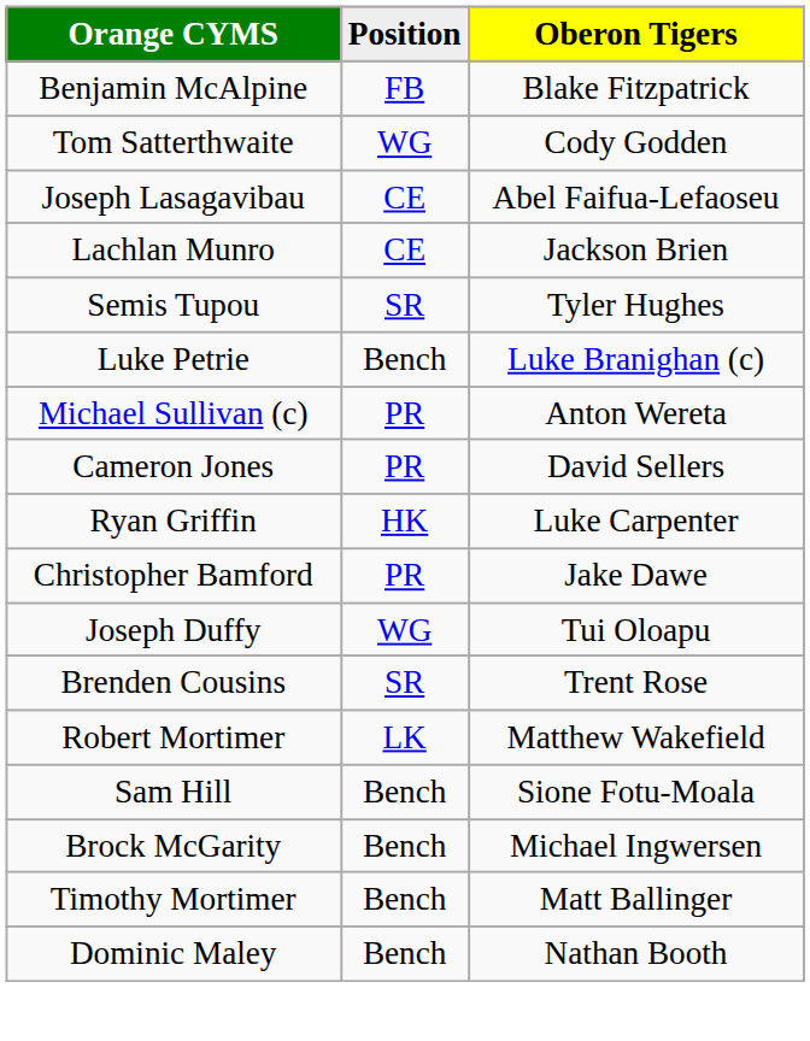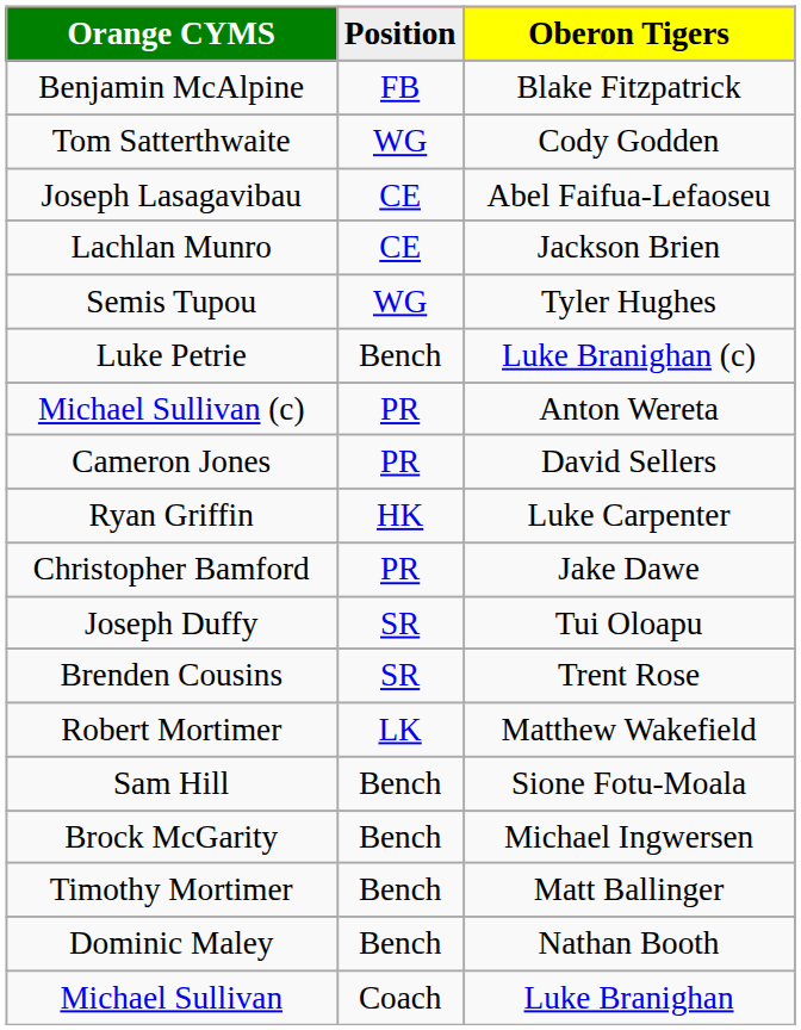 <table class="wikitable" style="float:right; font-size:90%; margin-left:1em;">
 <tr style="background:#f03;">
 <th align="centre" style="width:140px; border:3px gold; background: green; color: white">Orange CYMS</th>
 <th style="width:40px; text-align:center; background:#eee; color:black;">Position</th>
 <th align="centre" style="width:140px; border:3px yellow; background: yellow; color: black">Oberon Tigers</th>
 </tr>
 <tr align=center>
 <td>Benjamin McAlpine</td>
 <td><a href='#'>FB</a></td>
 <td>Blake Fitzpatrick</td>
 </tr>
 <tr align=center>
 <td>Tom Satterthwaite</td>
 <td><a href='#'>WG</a></td>
 <td>Cody Godden</td>
 </tr>
 <tr align=center>
 <td>Joseph Lasagavibau</td>
 <td><a href='#'>CE</a></td>
 <td>Abel Faifua-Lefaoseu</td>
 </tr>
 <tr align=center>
 <td>Lachlan Munro</td>
 <td><a href='#'>CE</a></td>
 <td>Jackson Brien</td>
 </tr>
 <tr align=center>
 <td>Semis Tupou</td>
-<td><a href='#'>SR</a></td>
+<td><a href='#'>WG</a></td>
 <td>Tyler Hughes</td>
 </tr>
 <tr align=center>
 <td>Luke Petrie</td>
 <td>Bench</td>
 <td><a href='#'>Luke Branighan</a> (c)</td>
 </tr>
 <tr align=center>
 <td><a href='#'>Michael Sullivan</a> (c)</td>
 <td><a href='#'>PR</a></td>
 <td>Anton Wereta</td>
 </tr>
 <tr align=center>
 <td>Cameron Jones</td>
 <td><a href='#'>PR</a></td>
 <td>David Sellers</td>
 </tr>
 <tr align=center>
 <td>Ryan Griffin</td>
 <td><a href='#'>HK</a></td>
 <td>Luke Carpenter</td>
 </tr>
 <tr align=center>
 <td>Christopher Bamford</td>
 <td><a href='#'>PR</a></td>
 <td>Jake Dawe</td>
 </tr>
 <tr align=center>
 <td>Joseph Duffy</td>
-<td><a href='#'>WG</a></td>
+<td><a href='#'>SR</a></td>
 <td>Tui Oloapu</td>
 </tr>
 <tr align=center>
 <td>Brenden Cousins</td>
 <td><a href='#'>SR</a></td>
 <td>Trent Rose</td>
 </tr>
 <tr align=center>
 <td>Robert Mortimer</td>
 <td><a href='#'>LK</a></td>
 <td>Matthew Wakefield</td>
 </tr>
 <tr align=center>
 <td>Sam Hill</td>
 <td>Bench</td>
 <td>Sione Fotu-Moala</td>
 </tr>
 <tr align=center>
 <td>Brock McGarity</td>
 <td>Bench</td>
 <td>Michael Ingwersen</td>
 </tr>
 <tr align=center>
 <td>Timothy Mortimer</td>
 <td>Bench</td>
 <td>Matt Ballinger</td>
 </tr>
 <tr align=center>
 <td>Dominic Maley</td>
 <td>Bench</td>
 <td>Nathan Booth</td>
 </tr>
+<tr align=center>
+<td><a href='#'>Michael Sullivan</a></td>
+<td>Coach</td>
+<td><a href='#'>Luke Branighan</a></td>
+</tr>
 </table>
